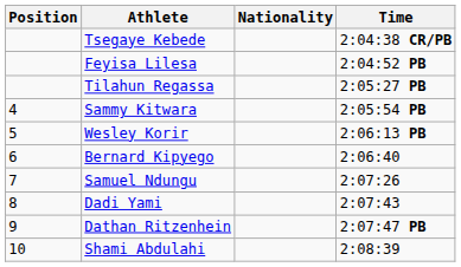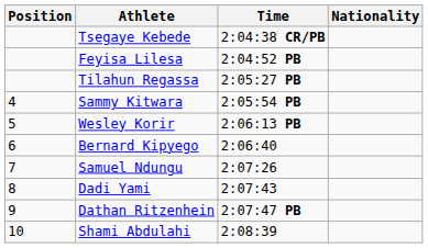 <table class="wikitable sortable">
 <tr>
 <th>Position</th>
 <th>Athlete</th>
+<th>Time</th>
 <th>Nationality</th>
-<th>Time</th>
 </tr>
 <tr>
 <td></td>
 <td><a href='#'>Tsegaye Kebede</a></td>
+<td>2:04:38 <strong>CR/PB</strong></td>
 <td></td>
-<td>2:04:38 <strong>CR/PB</strong></td>
 </tr>
 <tr>
 <td></td>
 <td><a href='#'>Feyisa Lilesa</a></td>
+<td>2:04:52 <strong>PB</strong></td>
 <td></td>
-<td>2:04:52 <strong>PB</strong></td>
 </tr>
 <tr>
 <td></td>
 <td><a href='#'>Tilahun Regassa</a></td>
+<td>2:05:27 <strong>PB</strong></td>
 <td></td>
-<td>2:05:27 <strong>PB</strong></td>
 </tr>
 <tr>
 <td>4</td>
 <td><a href='#'>Sammy Kitwara</a></td>
+<td>2:05:54 <strong>PB</strong></td>
 <td></td>
-<td>2:05:54 <strong>PB</strong></td>
 </tr>
 <tr>
 <td>5</td>
 <td><a href='#'>Wesley Korir</a></td>
+<td>2:06:13 <strong>PB</strong></td>
 <td></td>
-<td>2:06:13 <strong>PB</strong></td>
 </tr>
 <tr>
 <td>6</td>
 <td><a href='#'>Bernard Kipyego</a></td>
+<td>2:06:40</td>
 <td></td>
-<td>2:06:40</td>
 </tr>
 <tr>
 <td>7</td>
 <td><a href='#'>Samuel Ndungu</a></td>
+<td>2:07:26</td>
 <td></td>
-<td>2:07:26</td>
 </tr>
 <tr>
 <td>8</td>
 <td><a href='#'>Dadi Yami</a></td>
+<td>2:07:43</td>
 <td></td>
-<td>2:07:43</td>
 </tr>
 <tr>
 <td>9</td>
 <td><a href='#'>Dathan Ritzenhein</a></td>
+<td>2:07:47 <strong>PB</strong></td>
 <td></td>
-<td>2:07:47 <strong>PB</strong></td>
 </tr>
 <tr>
 <td>10</td>
 <td><a href='#'>Shami Abdulahi</a></td>
+<td>2:08:39</td>
 <td></td>
-<td>2:08:39</td>
 </tr>
 </table>
